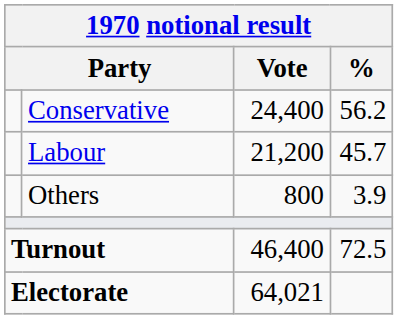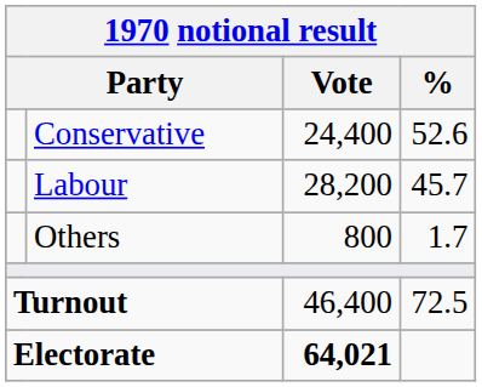 <table class="wikitable">
 <tr>
 <th colspan="4"><a href='#'>1970</a> <a href='#'>notional result</a></th>
 </tr>
 <tr>
 <th bgcolor="#DDDDFF" width="130px" colspan="2">Party</th>
 <th bgcolor="#DDDDFF" width="50px">Vote</th>
 <th bgcolor="#DDDDFF" width="30px">%</th>
 </tr>
 <tr>
 <td></td>
 <td><a href='#'>Conservative</a></td>
 <td align=right>24,400</td>
-<td align=right>56.2</td>
+<td align=right>52.6</td>
 </tr>
 <tr>
 <td></td>
 <td><a href='#'>Labour</a></td>
-<td align=right>21,200</td>
+<td align=right>28,200</td>
 <td align=right>45.7</td>
 </tr>
 <tr>
 <td></td>
 <td>Others</td>
 <td align=right>800</td>
-<td align=right>3.9</td>
+<td align=right>1.7</td>
 </tr>
 <tr>
 <td colspan="4" bgcolor="#EAECF0"></td>
 </tr>
 <tr>
 <td colspan="2"><strong>Turnout</strong></td>
 <td align=right>46,400</td>
 <td align=right>72.5</td>
 </tr>
 <tr>
 <td colspan="2"><strong>Electorate</strong></td>
-<td align=right>64,021</td>
+<td align=right><strong>64,021</strong></td>
 </tr>
 </table>
